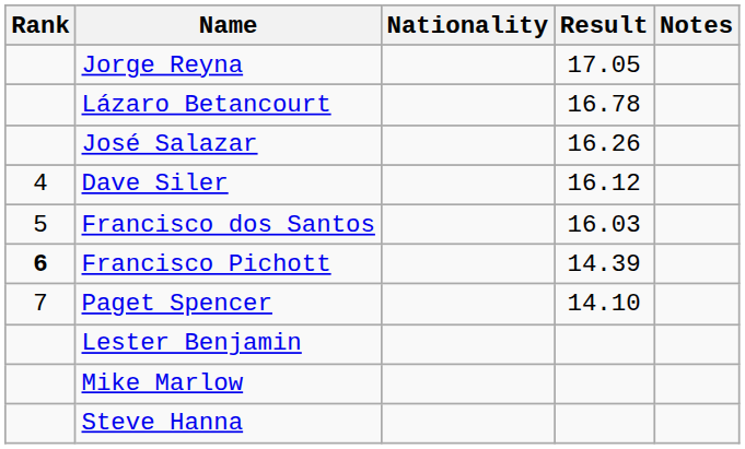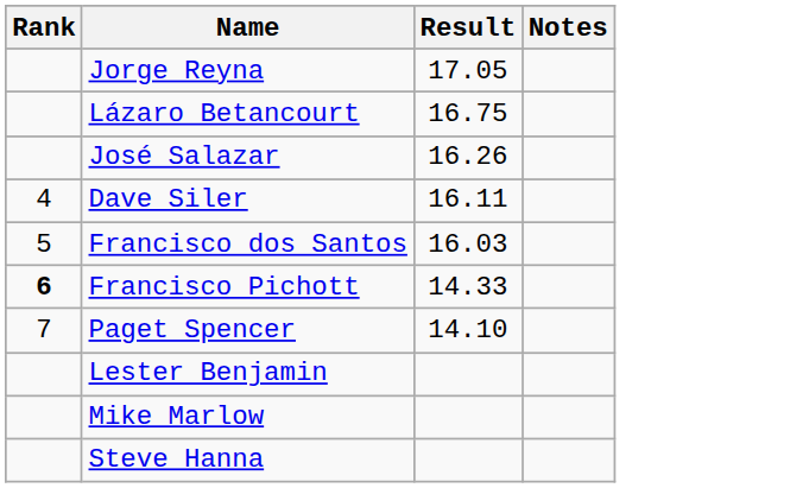 <table class="wikitable sortable" style="text-align:center">
 <tr>
 <th>Rank</th>
 <th>Name</th>
-<th>Nationality</th>
 <th>Result</th>
 <th>Notes</th>
 </tr>
 <tr>
 <td></td>
 <td align=left><a href='#'>Jorge Reyna</a></td>
-<td align=left></td>
 <td>17.05</td>
 <td></td>
 </tr>
 <tr>
 <td></td>
 <td align=left><a href='#'>Lázaro Betancourt</a></td>
-<td align=left></td>
-<td>16.78</td>
+<td>16.75</td>
 <td></td>
 </tr>
 <tr>
 <td></td>
 <td align=left><a href='#'>José Salazar</a></td>
-<td align=left></td>
 <td>16.26</td>
 <td></td>
 </tr>
 <tr>
 <td>4</td>
 <td align=left><a href='#'>Dave Siler</a></td>
-<td align=left></td>
-<td>16.12</td>
+<td>16.11</td>
 <td></td>
 </tr>
 <tr>
 <td>5</td>
 <td align=left><a href='#'>Francisco dos Santos</a></td>
-<td align=left></td>
 <td>16.03</td>
 <td></td>
 </tr>
 <tr>
 <td><strong>6</strong></td>
 <td align=left><a href='#'>Francisco Pichott</a></td>
-<td align=left></td>
-<td>14.39</td>
+<td>14.33</td>
 <td></td>
 </tr>
 <tr>
 <td>7</td>
 <td align=left><a href='#'>Paget Spencer</a></td>
-<td align=left></td>
 <td>14.10</td>
 <td></td>
 </tr>
 <tr>
 <td></td>
 <td align=left><a href='#'>Lester Benjamin</a></td>
-<td align=left></td>
 <td></td>
 <td></td>
 </tr>
 <tr>
 <td></td>
 <td align=left><a href='#'>Mike Marlow</a></td>
-<td align=left></td>
 <td></td>
 <td></td>
 </tr>
 <tr>
 <td></td>
 <td align=left><a href='#'>Steve Hanna</a></td>
-<td align=left></td>
 <td></td>
 <td></td>
 </tr>
 </table>
